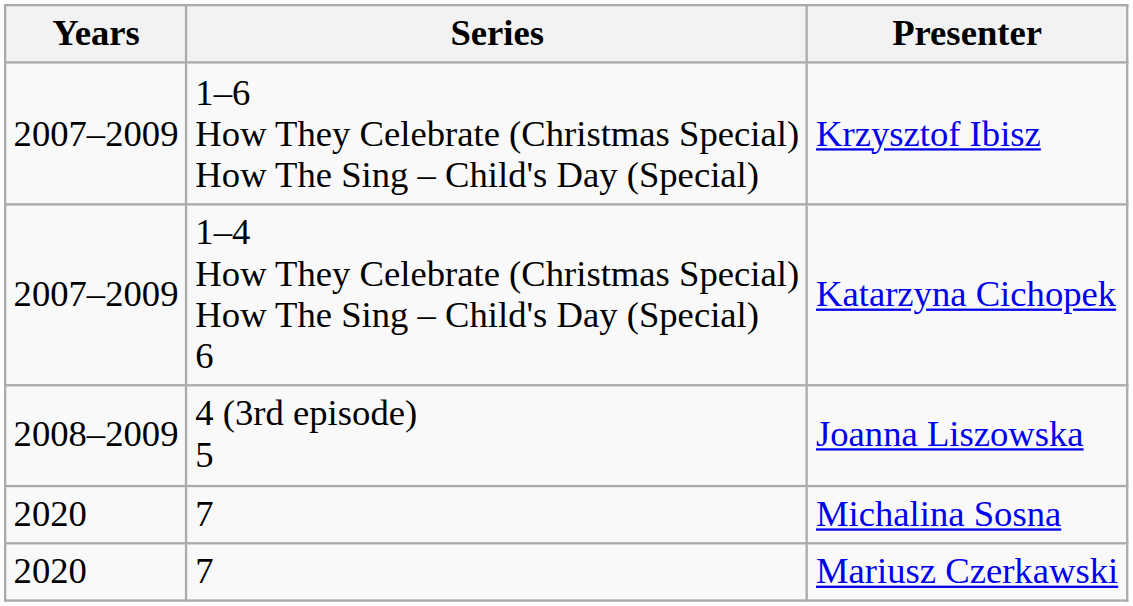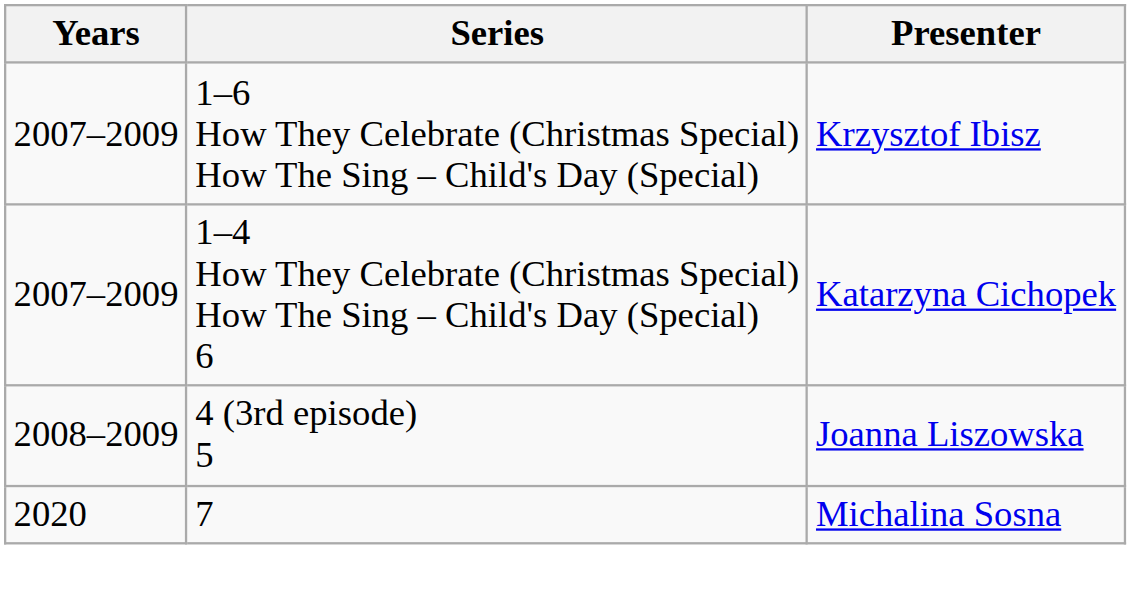 <table class="wikitable" border="1">
 <tr>
 <th>Years</th>
 <th>Series</th>
 <th>Presenter</th>
 </tr>
 <tr>
 <td>2007–2009</td>
 <td>1–6 <br> How They Celebrate (Christmas Special) <br> How The Sing – Child's Day (Special)</td>
 <td><a href='#'>Krzysztof Ibisz</a></td>
 </tr>
 <tr>
 <td>2007–2009</td>
 <td>1–4 <br> How They Celebrate (Christmas Special) <br> How The Sing – Child's Day (Special) <br> 6</td>
 <td><a href='#'>Katarzyna Cichopek</a></td>
 </tr>
 <tr>
 <td>2008–2009</td>
 <td>4 (3rd episode) <br> 5</td>
 <td><a href='#'>Joanna Liszowska</a></td>
 </tr>
 <tr>
 <td>2020</td>
 <td>7</td>
 <td><a href='#'>Michalina Sosna</a></td>
 </tr>
-<tr>
-<td>2020</td>
-<td>7</td>
-<td><a href='#'>Mariusz Czerkawski</a></td>
-</tr>
 </table>
